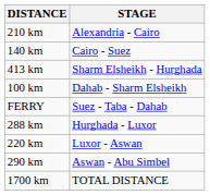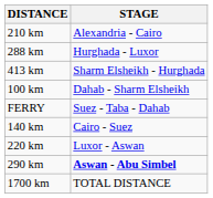 <table class="wikitable">
 <tr>
 <th>DISTANCE</th>
 <th>STAGE</th>
 </tr>
 <tr>
 <td>210 km</td>
 <td><a href='#'>Alexandria</a> - <a href='#'>Cairo</a></td>
 </tr>
 <tr>
-<td>140 km</td>
-<td><a href='#'>Cairo</a> - <a href='#'>Suez</a></td>
+<td>288 km</td>
+<td><a href='#'>Hurghada</a> - <a href='#'>Luxor</a></td>
 </tr>
 <tr>
 <td>413 km</td>
 <td><a href='#'>Sharm Elsheikh</a> - <a href='#'>Hurghada</a></td>
 </tr>
 <tr>
 <td>100 km</td>
 <td><a href='#'>Dahab</a> - <a href='#'>Sharm Elsheikh</a></td>
 </tr>
 <tr>
 <td>FERRY</td>
 <td><a href='#'>Suez</a> - <a href='#'>Taba</a> - <a href='#'>Dahab</a></td>
 </tr>
 <tr>
-<td>288 km</td>
-<td><a href='#'>Hurghada</a> - <a href='#'>Luxor</a></td>
+<td>140 km</td>
+<td><a href='#'>Cairo</a> - <a href='#'>Suez</a></td>
 </tr>
 <tr>
 <td>220 km</td>
 <td><a href='#'>Luxor</a> - <a href='#'>Aswan</a></td>
 </tr>
 <tr>
 <td>290 km</td>
-<td><a href='#'>Aswan</a> - <a href='#'>Abu Simbel</a></td>
+<td><strong><a href='#'>Aswan</a> - <a href='#'>Abu Simbel</a></strong></td>
 </tr>
 <tr>
 <td>1700 km</td>
 <td>TOTAL DISTANCE</td>
 </tr>
 </table>
